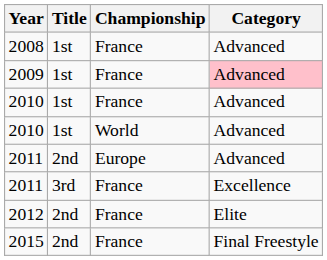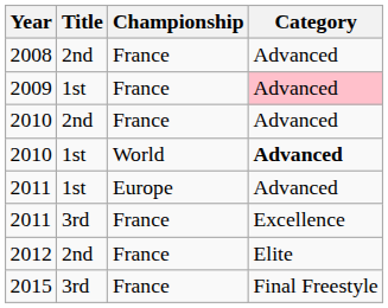 <table class="wikitable">
 <tr>
 <th>Year</th>
 <th>Title</th>
 <th>Championship</th>
 <th>Category</th>
 </tr>
 <tr>
 <td>2008</td>
-<td>1st</td>
+<td>2nd</td>
 <td>France</td>
 <td>Advanced</td>
 </tr>
 <tr>
 <td>2009</td>
 <td>1st</td>
 <td>France</td>
 <td style="background: pink;">Advanced</td>
 </tr>
 <tr>
 <td>2010</td>
-<td>1st</td>
+<td>2nd</td>
 <td>France</td>
 <td>Advanced</td>
 </tr>
 <tr>
 <td>2010</td>
 <td>1st</td>
 <td>World</td>
-<td>Advanced</td>
+<td><strong>Advanced</strong></td>
 </tr>
 <tr>
 <td>2011</td>
-<td>2nd</td>
+<td>1st</td>
 <td>Europe</td>
 <td>Advanced</td>
 </tr>
 <tr>
 <td>2011</td>
 <td>3rd</td>
 <td>France</td>
 <td>Excellence</td>
 </tr>
 <tr>
 <td>2012</td>
 <td>2nd</td>
 <td>France</td>
 <td>Elite</td>
 </tr>
 <tr>
 <td>2015</td>
-<td>2nd</td>
+<td>3rd</td>
 <td>France</td>
 <td>Final Freestyle</td>
 </tr>
 </table>
